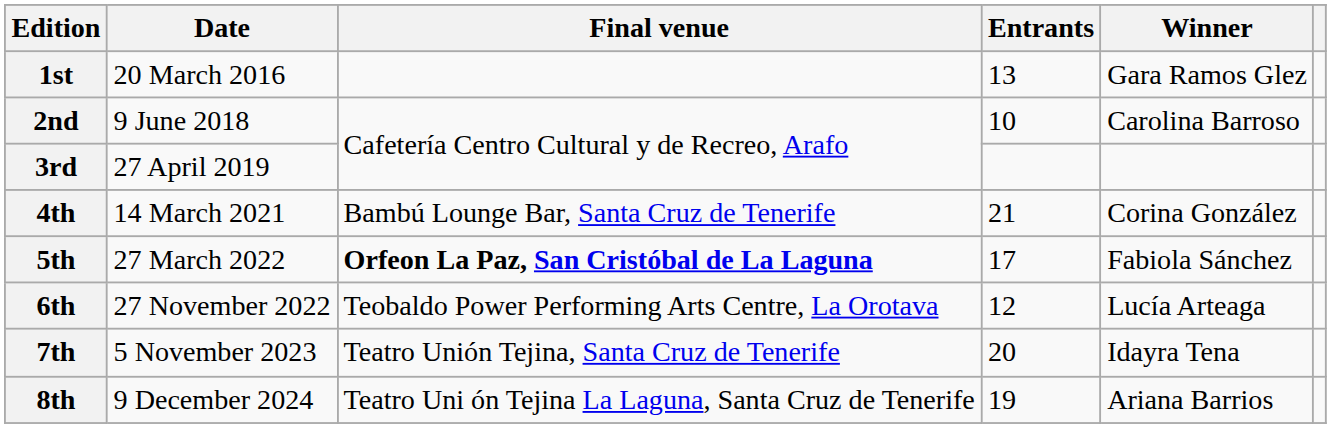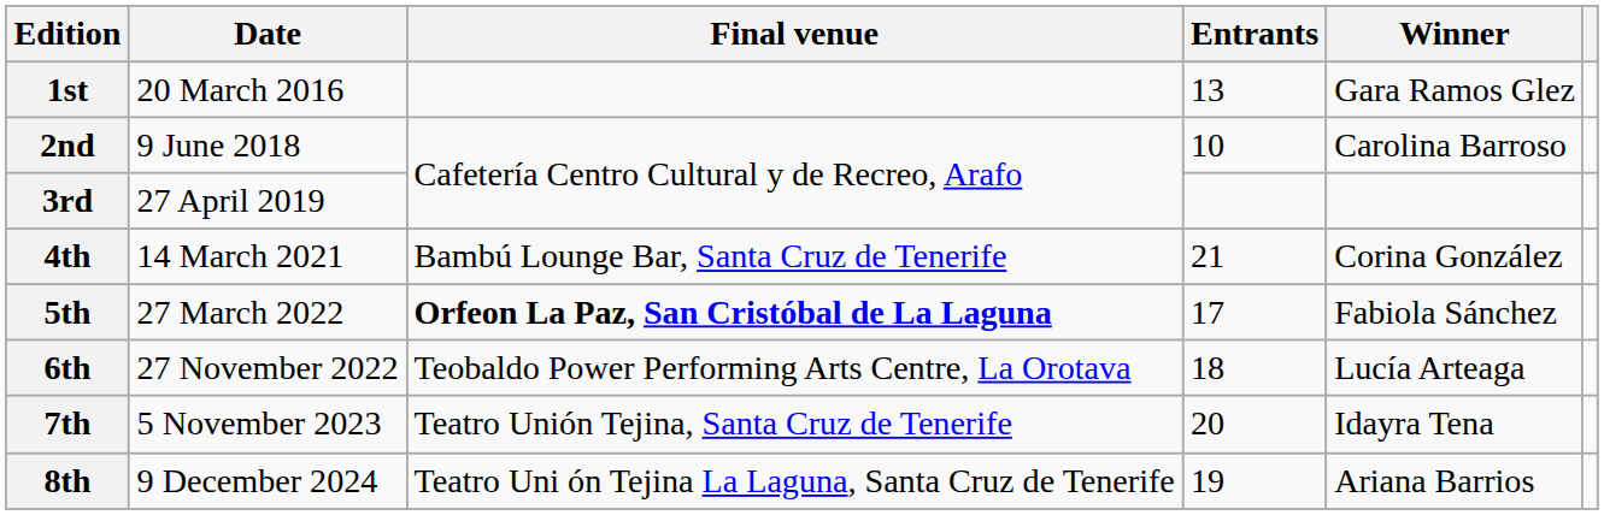 <table class="wikitable defaultcenter col2left col3left col5left" style="font-size:95%;">
 <tr>
 <th>Edition</th>
 <th>Date</th>
 <th>Final venue</th>
 <th>Entrants</th>
 <th>Winner</th>
 <th></th>
 </tr>
 <tr>
 <th>1st</th>
 <td>20 March 2016</td>
 <td></td>
 <td>13</td>
 <td>Gara Ramos Glez</td>
 <td></td>
 </tr>
 <tr>
 <th>2nd</th>
 <td>9 June 2018</td>
 <td rowspan=2>Cafetería Centro Cultural y de Recreo, <a href='#'>Arafo</a></td>
 <td>10</td>
 <td>Carolina Barroso</td>
 <td></td>
 </tr>
 <tr>
 <th>3rd</th>
 <td>27 April 2019</td>
 <td></td>
 <td></td>
 <td></td>
 </tr>
 <tr>
 <th>4th</th>
 <td>14 March 2021</td>
 <td>Bambú Lounge Bar, <a href='#'>Santa Cruz de Tenerife</a></td>
 <td>21</td>
 <td>Corina González</td>
 <td></td>
 </tr>
 <tr>
 <th>5th</th>
 <td>27 March 2022</td>
 <td><strong>Orfeon La Paz, <a href='#'>San Cristóbal de La Laguna</a></strong></td>
 <td>17</td>
 <td>Fabiola Sánchez</td>
 <td></td>
 </tr>
 <tr>
 <th>6th</th>
 <td>27 November 2022</td>
 <td>Teobaldo Power Performing Arts Centre, <a href='#'>La Orotava</a></td>
-<td>12</td>
+<td>18</td>
 <td>Lucía Arteaga</td>
 <td></td>
 </tr>
 <tr>
 <th>7th</th>
 <td>5 November 2023</td>
 <td>Teatro Unión Tejina, <a href='#'>Santa Cruz de Tenerife</a></td>
 <td>20</td>
 <td>Idayra Tena</td>
 <td></td>
 </tr>
 <tr>
 <th>8th</th>
 <td>9 December 2024</td>
 <td>Teatro Uni ón Tejina <a href='#'>La Laguna</a>, Santa Cruz de Tenerife</td>
 <td>19</td>
 <td>Ariana Barrios</td>
 <td></td>
 </tr>
 </table>
